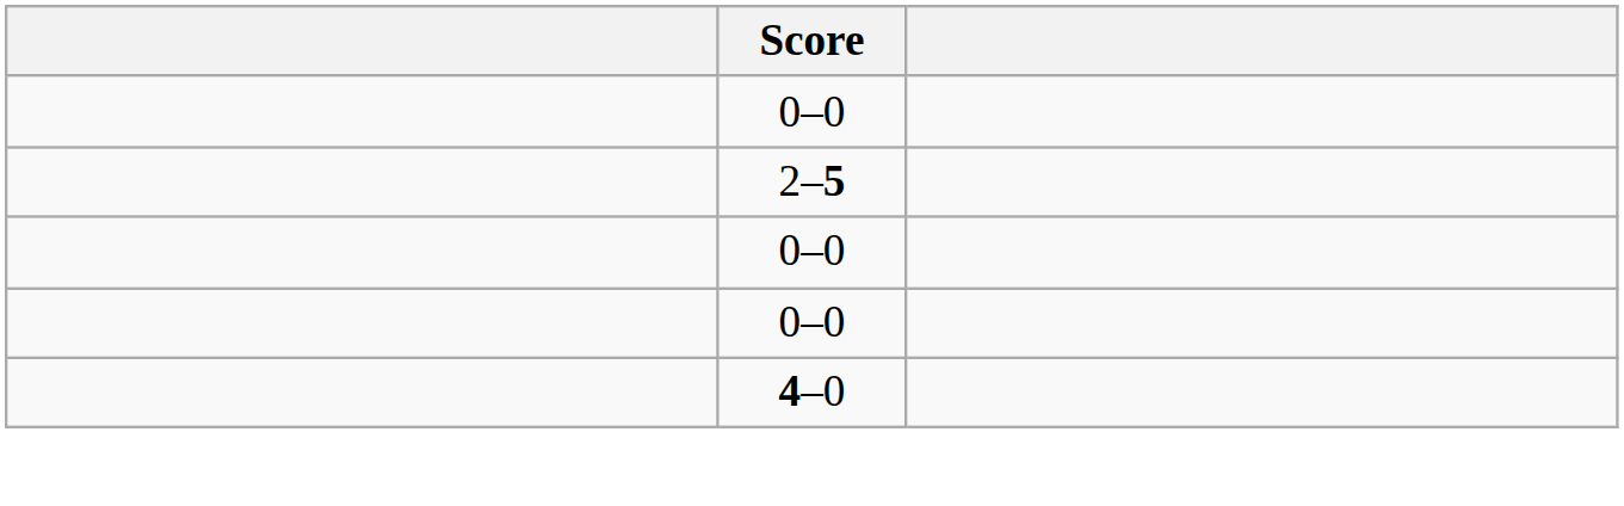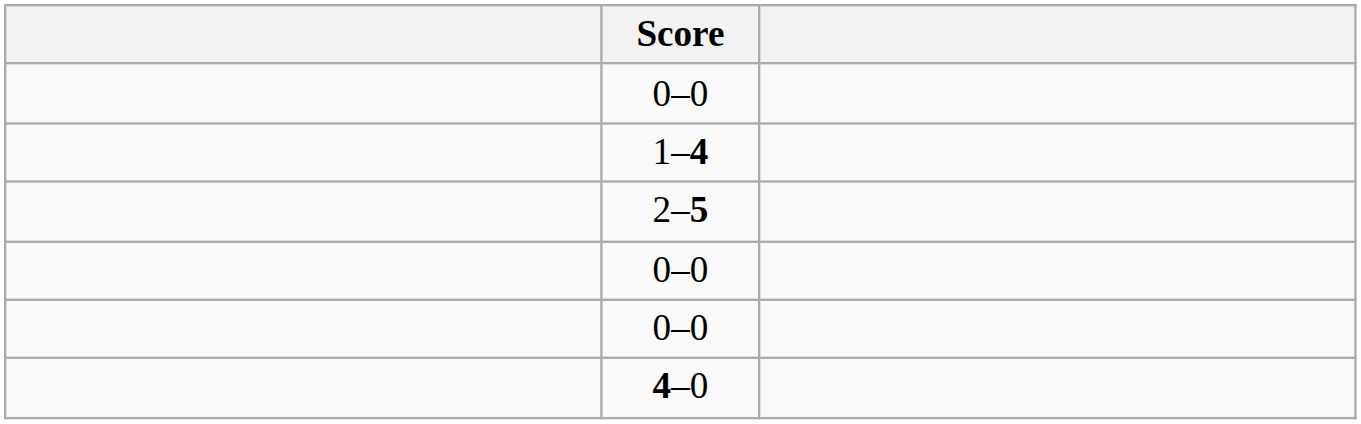 <table class="wikitable" style="text-align: center;">
 <tr>
 <th width=250></th>
 <th width=60>Score</th>
 <th width=250></th>
 </tr>
 <tr>
 <td align=left></td>
 <td>0–0</td>
 <td align=left></td>
+</tr>
+<tr>
+<td align=left></td>
+<td>1–<strong>4</strong></td>
+<td align=left><strong></strong></td>
 </tr>
 <tr>
 <td align=left></td>
 <td>2–<strong>5</strong></td>
 <td align=left><strong></strong></td>
 </tr>
 <tr>
 <td align=left></td>
 <td>0–0</td>
 <td align=left></td>
 </tr>
 <tr>
 <td align=left></td>
 <td>0–0</td>
 <td align=left></td>
 </tr>
 <tr>
 <td align=left><strong></strong></td>
 <td><strong>4</strong>–0</td>
 <td align=left></td>
 </tr>
 </table>
